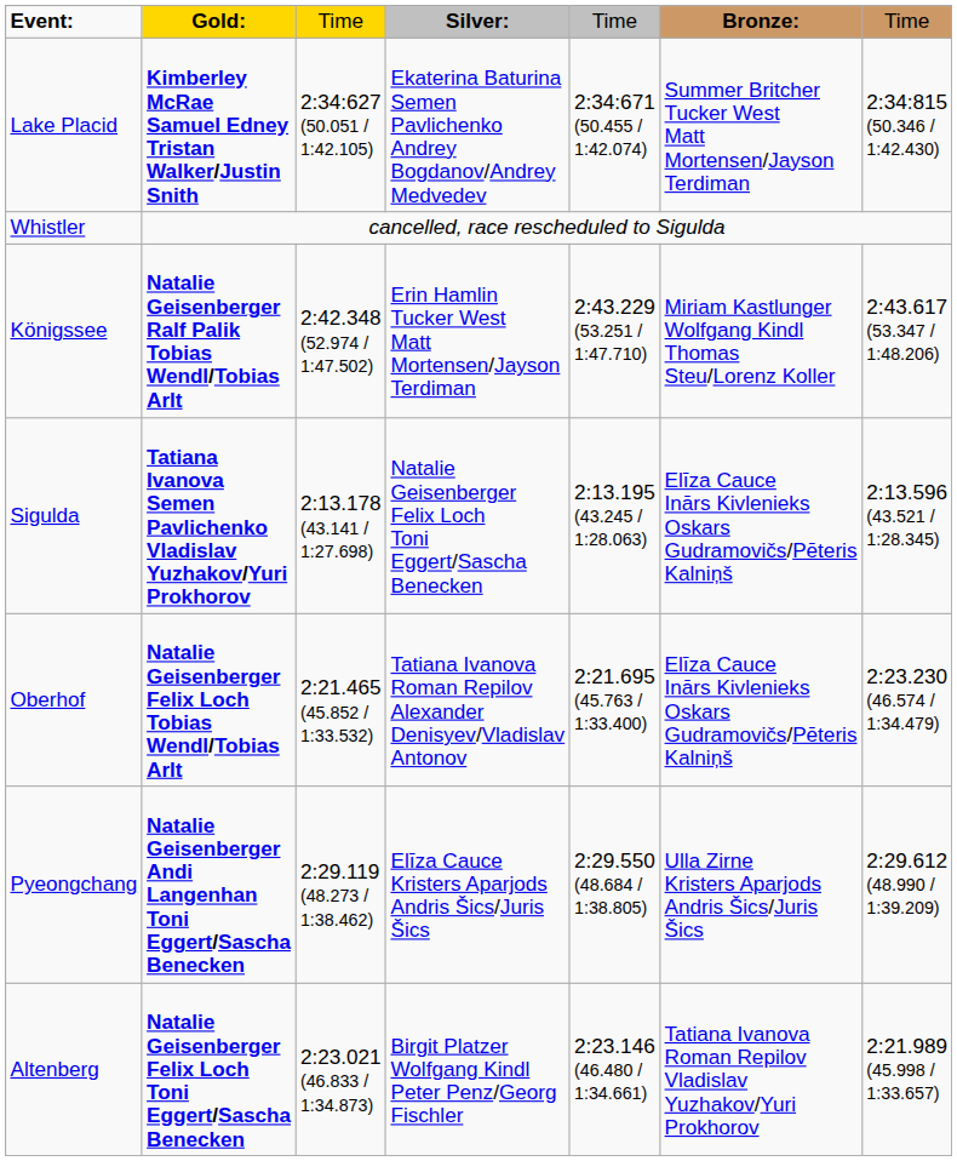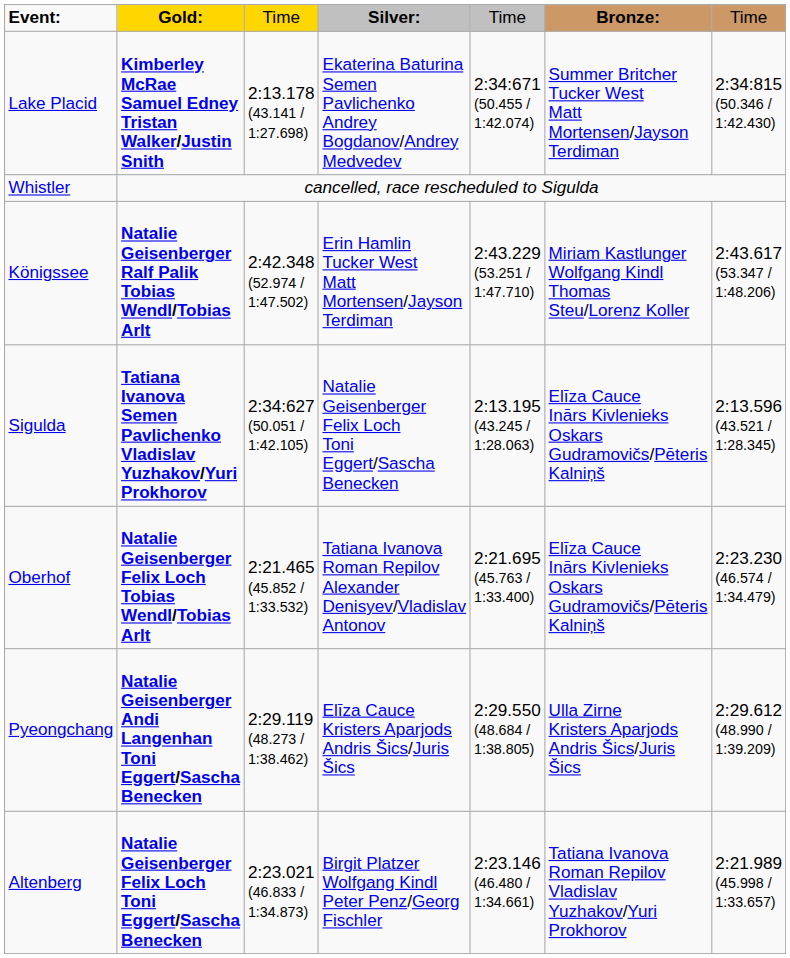 <table class="wikitable" style="width:85%;">
 <tr>
 <td><strong>Event:</strong></td>
 <td !  style="text-align:center; background:gold;"><strong>Gold:</strong></td>
 <td !  style="text-align:center; background:gold;">Time</td>
 <td !  style="text-align:center; background:silver;"><strong>Silver:</strong></td>
 <td !  style="text-align:center; background:silver;">Time</td>
 <td !  style="text-align:center; background:#c96;"><strong>Bronze:</strong></td>
 <td !  style="text-align:center; background:#c96;">Time</td>
 </tr>
 <tr>
 <td><a href='#'>Lake Placid</a></td>
 <td><strong><br><a href='#'>Kimberley McRae</a><br><a href='#'>Samuel Edney</a><br><a href='#'>Tristan Walker</a>/<a href='#'>Justin Snith</a></strong></td>
-<td>2:34:627<br><small>(50.051 / 1:42.105)</small></td>
+<td><br>2:13.178<br><small>(43.141 / 1:27.698)</small></td>
 <td><br><a href='#'>Ekaterina Baturina</a><br><a href='#'>Semen Pavlichenko</a><br><a href='#'>Andrey Bogdanov</a>/<a href='#'>Andrey Medvedev</a></td>
 <td>2:34:671<br><small>(50.455 / 1:42.074)</small></td>
 <td><br><a href='#'>Summer Britcher</a><br><a href='#'>Tucker West</a><br><a href='#'>Matt Mortensen</a>/<a href='#'>Jayson Terdiman</a></td>
 <td>2:34:815<br><small>(50.346 / 1:42.430)</small></td>
 </tr>
 <tr>
 <td><a href='#'>Whistler</a></td>
 <td colspan=6 align=center><em>cancelled, race rescheduled to Sigulda</em></td>
 </tr>
 <tr>
 <td><a href='#'>Königssee</a></td>
 <td><strong><br><a href='#'>Natalie Geisenberger</a><br><a href='#'>Ralf Palik</a><br><a href='#'>Tobias Wendl</a>/<a href='#'>Tobias Arlt</a></strong></td>
 <td><br>2:42.348<br><small>(52.974 / 1:47.502)</small></td>
 <td><br><a href='#'>Erin Hamlin</a><br><a href='#'>Tucker West</a><br><a href='#'>Matt Mortensen</a>/<a href='#'>Jayson Terdiman</a></td>
 <td>2:43.229<br><small>(53.251 / 1:47.710)</small></td>
 <td><br><a href='#'>Miriam Kastlunger</a><br><a href='#'>Wolfgang Kindl</a><br><a href='#'>Thomas Steu</a>/<a href='#'>Lorenz Koller</a></td>
 <td>2:43.617<br><small>(53.347 / 1:48.206)</small></td>
 </tr>
 <tr>
 <td><a href='#'>Sigulda</a></td>
 <td><strong><br><a href='#'>Tatiana Ivanova</a><br><a href='#'>Semen Pavlichenko</a><br><a href='#'>Vladislav Yuzhakov</a>/<a href='#'>Yuri Prokhorov</a></strong></td>
-<td><br>2:13.178<br><small>(43.141 / 1:27.698)</small></td>
+<td>2:34:627<br><small>(50.051 / 1:42.105)</small></td>
 <td><br><a href='#'>Natalie Geisenberger</a><br><a href='#'>Felix Loch</a><br><a href='#'>Toni Eggert</a>/<a href='#'>Sascha Benecken</a></td>
 <td>2:13.195<br><small>(43.245 / 1:28.063)</small></td>
 <td><br><a href='#'>Elīza Cauce</a><br><a href='#'>Inārs Kivlenieks</a><br><a href='#'>Oskars Gudramovičs</a>/<a href='#'>Pēteris Kalniņš</a></td>
 <td>2:13.596<br><small>(43.521 / 1:28.345)</small></td>
 </tr>
 <tr>
 <td><a href='#'>Oberhof</a></td>
 <td><strong><br><a href='#'>Natalie Geisenberger</a><br><a href='#'>Felix Loch</a><br><a href='#'>Tobias Wendl</a>/<a href='#'>Tobias Arlt</a></strong></td>
 <td><br>2:21.465<br><small>(45.852 / 1:33.532)</small></td>
 <td><br><a href='#'>Tatiana Ivanova</a><br><a href='#'>Roman Repilov</a><br><a href='#'>Alexander Denisyev</a>/<a href='#'>Vladislav Antonov</a></td>
 <td>2:21.695<br><small>(45.763 / 1:33.400)</small></td>
 <td><br><a href='#'>Elīza Cauce</a><br><a href='#'>Inārs Kivlenieks</a><br><a href='#'>Oskars Gudramovičs</a>/<a href='#'>Pēteris Kalniņš</a></td>
 <td>2:23.230<br><small>(46.574 / 1:34.479)</small></td>
 </tr>
 <tr>
 <td><a href='#'>Pyeongchang</a></td>
 <td><strong><br><a href='#'>Natalie Geisenberger</a><br><a href='#'>Andi Langenhan</a><br><a href='#'>Toni Eggert</a>/<a href='#'>Sascha Benecken</a></strong></td>
 <td><br>2:29.119<br><small>(48.273 / 1:38.462)</small></td>
 <td><br><a href='#'>Elīza Cauce</a><br><a href='#'>Kristers Aparjods</a><br><a href='#'>Andris Šics</a>/<a href='#'>Juris Šics</a></td>
 <td>2:29.550<br><small>(48.684 / 1:38.805)</small></td>
 <td><br><a href='#'>Ulla Zirne</a><br><a href='#'>Kristers Aparjods</a><br><a href='#'>Andris Šics</a>/<a href='#'>Juris Šics</a></td>
 <td>2:29.612<br><small>(48.990 / 1:39.209)</small></td>
 </tr>
 <tr>
 <td><a href='#'>Altenberg</a></td>
 <td><strong><br><a href='#'>Natalie Geisenberger</a><br><a href='#'>Felix Loch</a><br><a href='#'>Toni Eggert</a>/<a href='#'>Sascha Benecken</a></strong></td>
 <td><br>2:23.021<br><small>(46.833 / 1:34.873)</small></td>
 <td><br><a href='#'>Birgit Platzer</a><br><a href='#'>Wolfgang Kindl</a><br><a href='#'>Peter Penz</a>/<a href='#'>Georg Fischler</a></td>
 <td>2:23.146<br><small>(46.480 / 1:34.661)</small></td>
 <td><br><a href='#'>Tatiana Ivanova</a><br><a href='#'>Roman Repilov</a><br><a href='#'>Vladislav Yuzhakov</a>/<a href='#'>Yuri Prokhorov</a></td>
 <td>2:21.989<br><small>(45.998 / 1:33.657)</small></td>
 </tr>
 </table>
